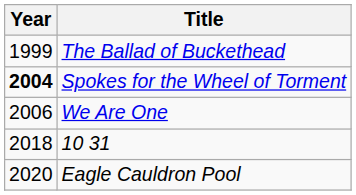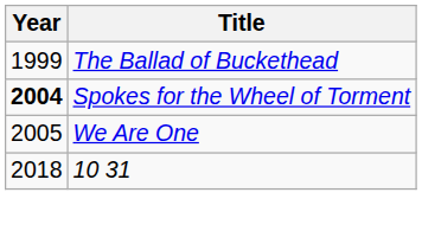 <table class="wikitable">
 <tr>
 <th>Year</th>
 <th>Title</th>
 </tr>
 <tr>
 <td>1999</td>
 <td><em><a href='#'>The Ballad of Buckethead</a></em></td>
 </tr>
 <tr>
 <td><strong>2004</strong></td>
 <td><em><a href='#'>Spokes for the Wheel of Torment</a></em></td>
 </tr>
 <tr>
-<td>2006</td>
+<td>2005</td>
 <td><em><a href='#'>We Are One</a></em></td>
 </tr>
 <tr>
 <td>2018</td>
 <td><em>10 31</em></td>
 </tr>
-<tr>
-<td>2020</td>
-<td><em>Eagle Cauldron Pool</em></td>
-</tr>
 </table>
